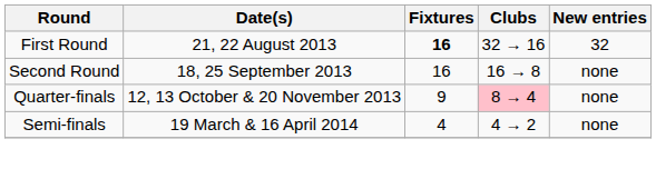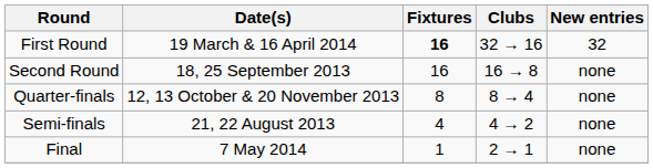 <table class="wikitable" style="text-align:center">
 <tr>
 <th>Round</th>
 <th>Date(s)</th>
 <th>Fixtures</th>
 <th>Clubs</th>
 <th>New entries</th>
 </tr>
 <tr>
 <td>First Round</td>
-<td>21, 22 August 2013</td>
+<td>19 March & 16 April 2014</td>
 <td><strong>16</strong></td>
 <td>32 → 16</td>
 <td>32</td>
 </tr>
 <tr>
 <td>Second Round</td>
 <td>18, 25 September 2013</td>
 <td>16</td>
 <td>16 → 8</td>
 <td>none</td>
 </tr>
 <tr>
 <td>Quarter-finals</td>
 <td>12, 13 October & 20 November 2013</td>
-<td>9</td>
-<td style="background: pink;">8 → 4</td>
+<td>8</td>
+<td>8 → 4</td>
 <td>none</td>
 </tr>
 <tr>
 <td>Semi-finals</td>
-<td>19 March & 16 April 2014</td>
+<td>21, 22 August 2013</td>
 <td>4</td>
 <td>4 → 2</td>
 <td>none</td>
 </tr>
 <tr>
+<td>Final</td>
+<td>7 May 2014</td>
+<td>1</td>
+<td>2 → 1</td>
+<td>none</td>
+</tr>
+<tr>
 </tr>
 </table>
